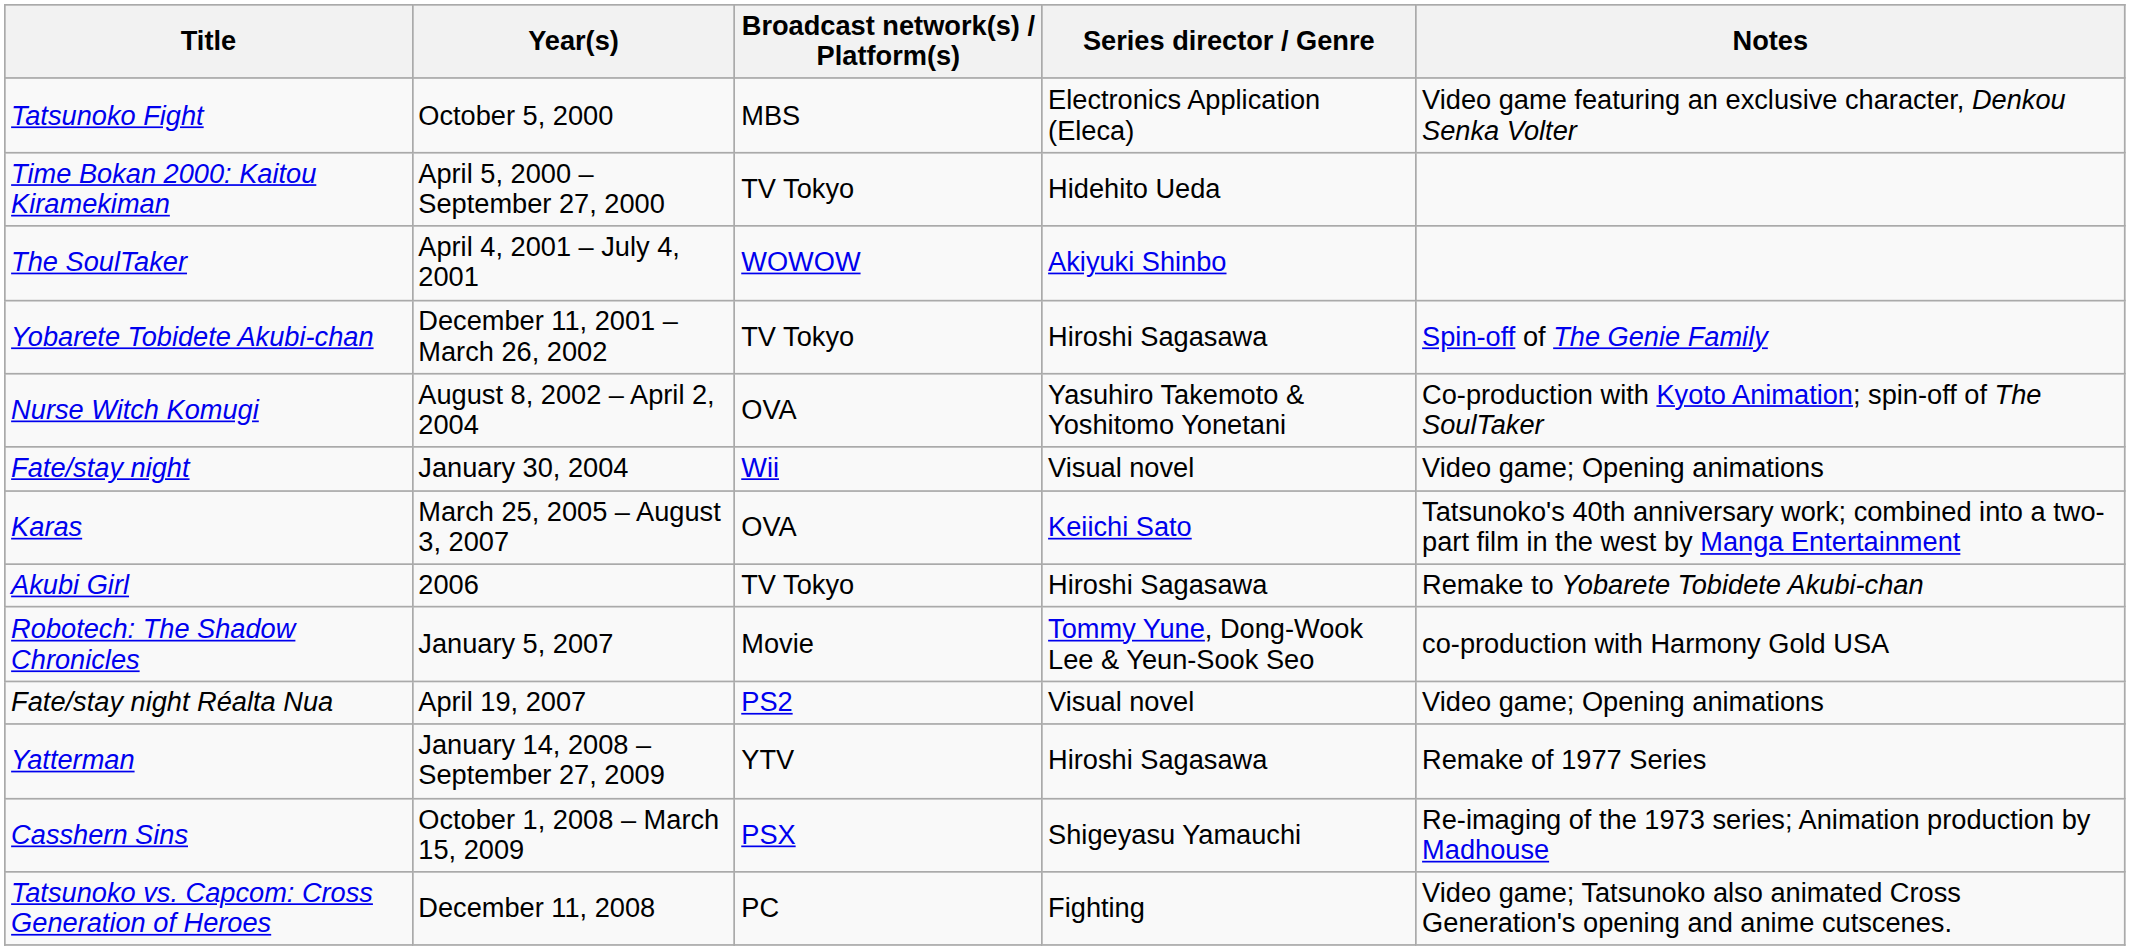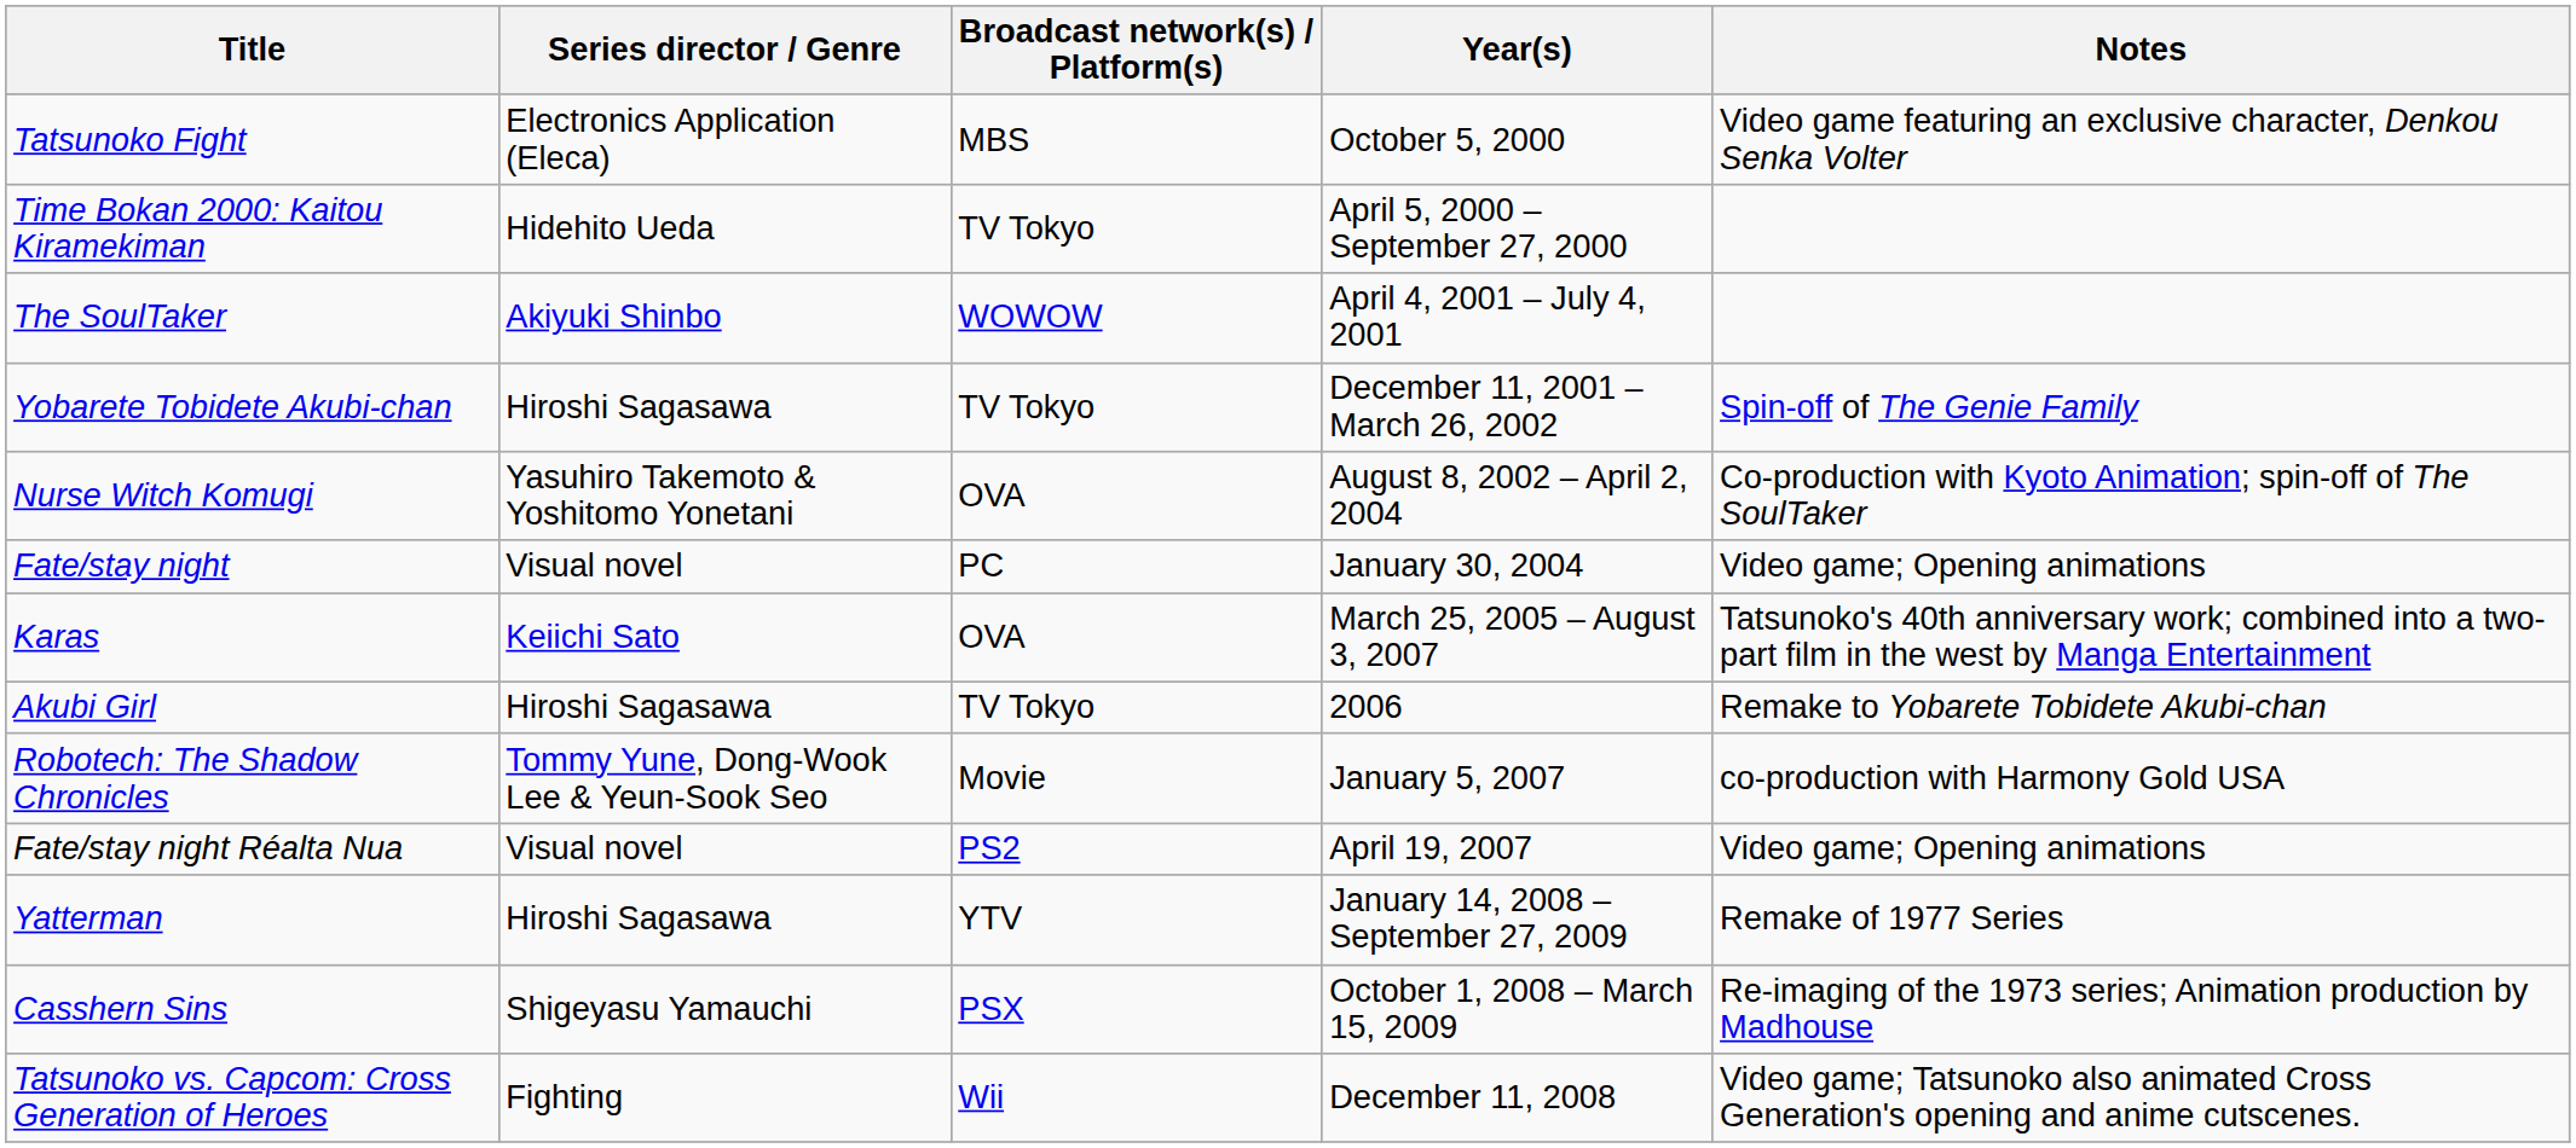 <table class="wikitable sortable">
 <tr>
 <th>Title</th>
+<th>Series director / Genre</th>
+<th>Broadcast network(s) / Platform(s)</th>
 <th>Year(s)</th>
-<th>Broadcast network(s) / Platform(s)</th>
-<th>Series director / Genre</th>
 <th>Notes</th>
 </tr>
 <tr>
 <td><em><a href='#'>Tatsunoko Fight</a></em></td>
+<td>Electronics Application (Eleca)</td>
+<td>MBS</td>
 <td>October 5, 2000</td>
-<td>MBS</td>
-<td>Electronics Application (Eleca)</td>
 <td>Video game featuring an exclusive character, <em>Denkou Senka Volter</em></td>
 </tr>
 <tr>
 <td><em><a href='#'>Time Bokan 2000: Kaitou Kiramekiman</a></em></td>
+<td>Hidehito Ueda</td>
+<td>TV Tokyo</td>
 <td>April 5, 2000 – September 27, 2000</td>
-<td>TV Tokyo</td>
-<td>Hidehito Ueda</td>
 <td></td>
 </tr>
 <tr>
 <td><em><a href='#'>The SoulTaker</a></em></td>
+<td><a href='#'>Akiyuki Shinbo</a></td>
+<td><a href='#'>WOWOW</a></td>
 <td>April 4, 2001 – July 4, 2001</td>
-<td><a href='#'>WOWOW</a></td>
-<td><a href='#'>Akiyuki Shinbo</a></td>
 <td></td>
 </tr>
 <tr>
 <td><em><a href='#'>Yobarete Tobidete Akubi-chan</a></em></td>
+<td>Hiroshi Sagasawa</td>
+<td>TV Tokyo</td>
 <td>December 11, 2001 – March 26, 2002</td>
-<td>TV Tokyo</td>
-<td>Hiroshi Sagasawa</td>
 <td><a href='#'>Spin-off</a> of <em><a href='#'>The Genie Family</a></em></td>
 </tr>
 <tr>
 <td><em><a href='#'>Nurse Witch Komugi</a></em></td>
+<td>Yasuhiro Takemoto & Yoshitomo Yonetani</td>
+<td>OVA</td>
 <td>August 8, 2002 – April 2, 2004</td>
-<td>OVA</td>
-<td>Yasuhiro Takemoto & Yoshitomo Yonetani</td>
 <td>Co-production with <a href='#'>Kyoto Animation</a>; spin-off of <em>The SoulTaker</em></td>
 </tr>
 <tr>
 <td><em><a href='#'>Fate/stay night</a></em></td>
+<td>Visual novel</td>
+<td>PC</td>
 <td>January 30, 2004</td>
-<td><a href='#'>Wii</a></td>
-<td>Visual novel</td>
 <td>Video game; Opening animations</td>
 </tr>
 <tr>
 <td><em><a href='#'>Karas</a></em></td>
+<td><a href='#'>Keiichi Sato</a></td>
+<td>OVA</td>
 <td>March 25, 2005 – August 3, 2007</td>
-<td>OVA</td>
-<td><a href='#'>Keiichi Sato</a></td>
 <td>Tatsunoko's 40th anniversary work; combined into a two-part film in the west by <a href='#'>Manga Entertainment</a></td>
 </tr>
 <tr>
 <td><em><a href='#'>Akubi Girl</a></em></td>
+<td>Hiroshi Sagasawa</td>
+<td>TV Tokyo</td>
 <td>2006</td>
-<td>TV Tokyo</td>
-<td>Hiroshi Sagasawa</td>
 <td>Remake to <em>Yobarete Tobidete Akubi-chan</em></td>
 </tr>
 <tr>
 <td><em><a href='#'>Robotech: The Shadow Chronicles</a></em></td>
+<td><a href='#'>Tommy Yune</a>, Dong-Wook Lee & Yeun-Sook Seo</td>
+<td>Movie</td>
 <td>January 5, 2007</td>
-<td>Movie</td>
-<td><a href='#'>Tommy Yune</a>, Dong-Wook Lee & Yeun-Sook Seo</td>
 <td>co-production with Harmony Gold USA</td>
 </tr>
 <tr>
 <td><em>Fate/stay night Réalta Nua</em></td>
+<td>Visual novel</td>
+<td><a href='#'>PS2</a></td>
 <td>April 19, 2007</td>
-<td><a href='#'>PS2</a></td>
-<td>Visual novel</td>
 <td>Video game; Opening animations</td>
 </tr>
 <tr>
 <td><em><a href='#'>Yatterman</a></em></td>
+<td>Hiroshi Sagasawa</td>
+<td>YTV</td>
 <td>January 14, 2008 – September 27, 2009</td>
-<td>YTV</td>
-<td>Hiroshi Sagasawa</td>
 <td>Remake of 1977 Series</td>
 </tr>
 <tr>
 <td><em><a href='#'>Casshern Sins</a></em></td>
+<td>Shigeyasu Yamauchi</td>
+<td><a href='#'>PSX</a></td>
 <td>October 1, 2008 – March 15, 2009</td>
-<td><a href='#'>PSX</a></td>
-<td>Shigeyasu Yamauchi</td>
 <td>Re-imaging of the 1973 series; Animation production by <a href='#'>Madhouse</a></td>
 </tr>
 <tr>
 <td><em><a href='#'>Tatsunoko vs. Capcom: Cross Generation of Heroes</a></em></td>
+<td>Fighting</td>
+<td><a href='#'>Wii</a></td>
 <td>December 11, 2008</td>
-<td>PC</td>
-<td>Fighting</td>
 <td>Video game; Tatsunoko also animated Cross Generation's opening and anime cutscenes.</td>
 </tr>
 </table>
